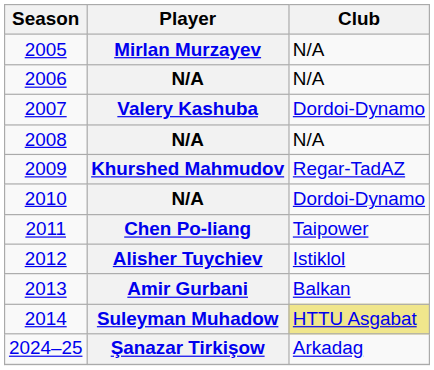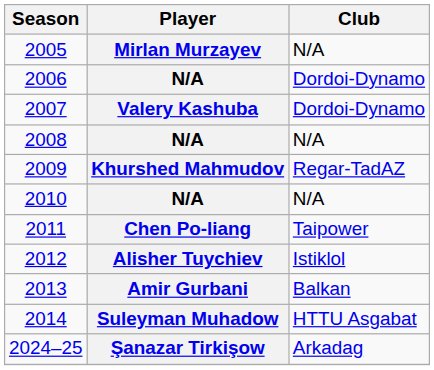 <table class="wikitable sortable plainrowheaders">
 <tr>
 <th scope="col">Season</th>
 <th scope="col">Player</th>
 <th scope="col">Club</th>
 </tr>
 <tr>
 <td style="text-align:center;"><a href='#'>2005</a></td>
 <th scope="row"> <a href='#'>Mirlan Murzayev</a></th>
 <td>N/A</td>
 </tr>
 <tr>
 <td style="text-align:center;"><a href='#'>2006</a></td>
 <th scope="row">N/A</th>
-<td>N/A</td>
+<td> <a href='#'>Dordoi-Dynamo</a></td>
 </tr>
 <tr>
 <td style="text-align:center;"><a href='#'>2007</a></td>
 <th scope="row"> <a href='#'>Valery Kashuba</a></th>
 <td> <a href='#'>Dordoi-Dynamo</a></td>
 </tr>
 <tr>
 <td style="text-align:center;"><a href='#'>2008</a></td>
 <th scope="row">N/A</th>
 <td>N/A</td>
 </tr>
 <tr>
 <td style="text-align:center;"><a href='#'>2009</a></td>
 <th scope="row"> <a href='#'>Khurshed Mahmudov</a></th>
 <td> <a href='#'>Regar-TadAZ</a></td>
 </tr>
 <tr>
 <td style="text-align:center;"><a href='#'>2010</a></td>
 <th scope="row">N/A</th>
-<td> <a href='#'>Dordoi-Dynamo</a></td>
+<td>N/A</td>
 </tr>
 <tr>
 <td style="text-align:center;"><a href='#'>2011</a></td>
 <th scope="row"> <a href='#'>Chen Po-liang</a></th>
 <td> <a href='#'>Taipower</a></td>
 </tr>
 <tr>
 <td style="text-align:center;"><a href='#'>2012</a></td>
 <th scope="row"> <a href='#'>Alisher Tuychiev</a></th>
 <td> <a href='#'>Istiklol</a></td>
 </tr>
 <tr>
 <td style="text-align:center;"><a href='#'>2013</a></td>
 <th scope="row"> <a href='#'>Amir Gurbani</a></th>
 <td> <a href='#'>Balkan</a></td>
 </tr>
 <tr>
 <td style="text-align:center;"><a href='#'>2014</a></td>
 <th scope="row"> <a href='#'>Suleyman Muhadow</a></th>
-<td style="background: khaki;"> <a href='#'>HTTU Asgabat</a></td>
+<td> <a href='#'>HTTU Asgabat</a></td>
 </tr>
 <tr>
 <td style="text-align:center;"><a href='#'>2024–25</a></td>
 <th scope="row"> <a href='#'>Şanazar Tirkişow</a></th>
 <td> <a href='#'>Arkadag</a></td>
 </tr>
 <tr>
 </tr>
 </table>
